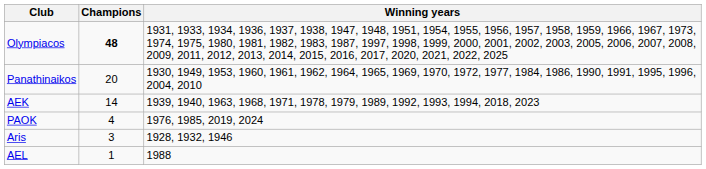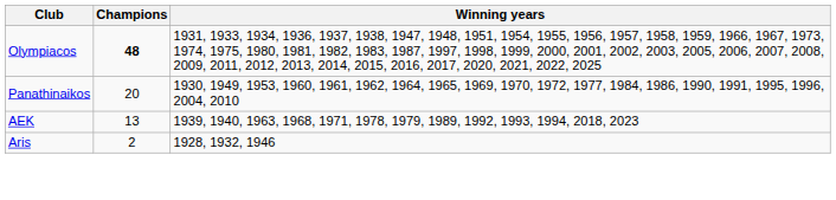 <table class="wikitable">
 <tr>
 <th style="width:100px">Club</th>
 <th style="width:50px">Champions</th>
 <th style="width:800px">Winning years</th>
 </tr>
 <tr>
 <td><a href='#'>Olympiacos</a></td>
 <td style="text-align:center"><strong>48</strong></td>
 <td>1931, 1933, 1934, 1936, 1937, 1938, 1947, 1948, 1951, 1954, 1955, 1956, 1957, 1958, 1959, 1966, 1967, 1973, 1974, 1975, 1980, 1981, 1982, 1983, 1987, 1997, 1998, 1999, 2000, 2001, 2002, 2003, 2005, 2006, 2007, 2008, 2009, 2011, 2012, 2013, 2014, 2015, 2016, 2017, 2020, 2021, 2022, 2025</td>
 </tr>
 <tr>
 <td><a href='#'>Panathinaikos</a></td>
 <td style="text-align:center">20</td>
 <td>1930, 1949, 1953, 1960, 1961, 1962, 1964, 1965, 1969, 1970, 1972, 1977, 1984, 1986, 1990, 1991, 1995, 1996, 2004, 2010</td>
 </tr>
 <tr>
 <td><a href='#'>AEK</a></td>
-<td style="text-align:center">14</td>
+<td style="text-align:center">13</td>
 <td>1939, 1940, 1963, 1968, 1971, 1978, 1979, 1989, 1992, 1993, 1994, 2018, 2023</td>
 </tr>
 <tr>
-<td><a href='#'>PAOK</a></td>
-<td style="text-align:center">4</td>
-<td>1976, 1985, 2019, 2024</td>
-</tr>
-<tr>
 <td><a href='#'>Aris</a></td>
-<td style="text-align:center">3</td>
+<td style="text-align:center">2</td>
 <td>1928, 1932, 1946</td>
 </tr>
-<tr>
-<td><a href='#'>AEL</a></td>
-<td style="text-align:center">1</td>
-<td>1988</td>
-</tr>
 </table>
